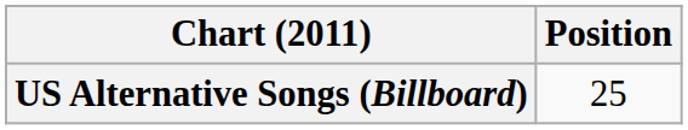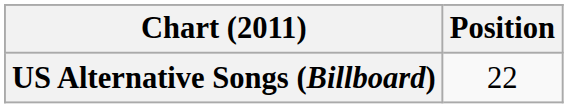 <table class="wikitable sortable plainrowheaders" style="text-align:center">
 <tr>
 <th scope="col">Chart (2011)</th>
 <th scope="col">Position</th>
 </tr>
 <tr>
 <th scope="row">US Alternative Songs (<em>Billboard</em>)</th>
-<td>25</td>
+<td>22</td>
 </tr>
 </table>
